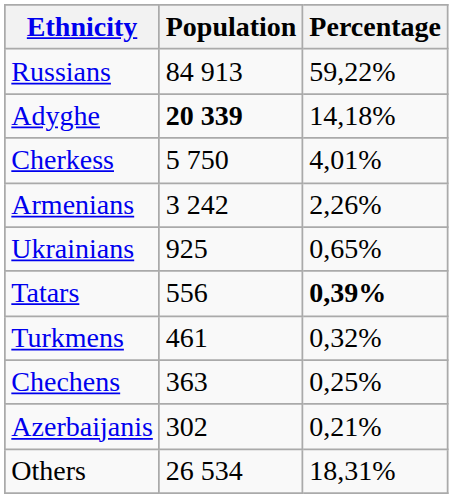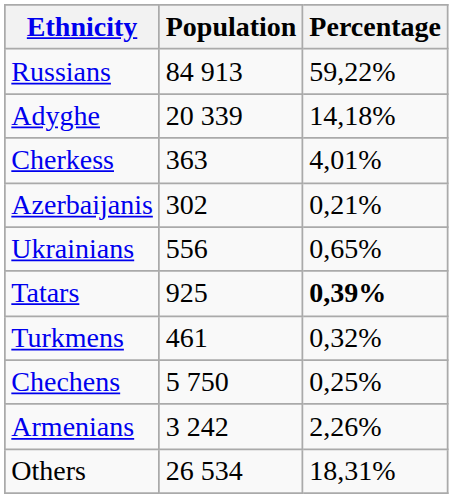 <table class="wikitable sortable">
 <tr>
 <th><a href='#'>Ethnicity</a></th>
 <th>Population</th>
 <th>Percentage</th>
 </tr>
 <tr>
 <td><a href='#'>Russians</a></td>
 <td>84 913</td>
 <td>59,22%</td>
 </tr>
 <tr>
 <td><a href='#'>Adyghe</a></td>
-<td><strong>20 339</strong></td>
+<td>20 339</td>
 <td>14,18%</td>
 </tr>
 <tr>
 <td><a href='#'>Cherkess</a></td>
-<td>5 750</td>
+<td>363</td>
 <td>4,01%</td>
 </tr>
 <tr>
-<td><a href='#'>Armenians</a></td>
-<td>3 242</td>
-<td>2,26%</td>
+<td><a href='#'>Azerbaijanis</a></td>
+<td>302</td>
+<td>0,21%</td>
 </tr>
 <tr>
 <td><a href='#'>Ukrainians</a></td>
-<td>925</td>
+<td>556</td>
 <td>0,65%</td>
 </tr>
 <tr>
 <td><a href='#'>Tatars</a></td>
-<td>556</td>
+<td>925</td>
 <td><strong>0,39%</strong></td>
 </tr>
 <tr>
 <td><a href='#'>Turkmens</a></td>
 <td>461</td>
 <td>0,32%</td>
 </tr>
 <tr>
 <td><a href='#'>Chechens</a></td>
-<td>363</td>
+<td>5 750</td>
 <td>0,25%</td>
 </tr>
 <tr>
-<td><a href='#'>Azerbaijanis</a></td>
-<td>302</td>
-<td>0,21%</td>
+<td><a href='#'>Armenians</a></td>
+<td>3 242</td>
+<td>2,26%</td>
 </tr>
 <tr>
 <td>Others</td>
 <td>26 534</td>
 <td>18,31%</td>
 </tr>
 </table>
